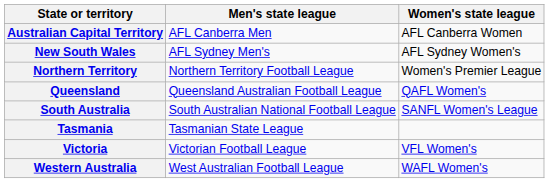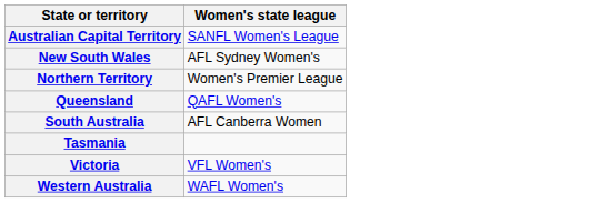 <table class="wikitable">
 <tr>
 <th>State or territory</th>
-<th>Men's state league</th>
 <th>Women's state league</th>
 </tr>
 <tr>
 <th><a href='#'>Australian Capital Territory</a></th>
-<td><a href='#'>AFL Canberra Men</a></td>
-<td>AFL Canberra Women</td>
+<td><a href='#'>SANFL Women's League</a></td>
 </tr>
 <tr>
 <th><a href='#'>New South Wales</a></th>
-<td><a href='#'>AFL Sydney Men's</a></td>
 <td>AFL Sydney Women's</td>
 </tr>
 <tr>
 <th><a href='#'>Northern Territory</a></th>
-<td><a href='#'>Northern Territory Football League</a></td>
 <td>Women's Premier League</td>
 </tr>
 <tr>
 <th><a href='#'>Queensland</a></th>
-<td><a href='#'>Queensland Australian Football League</a></td>
 <td><a href='#'>QAFL Women's</a></td>
 </tr>
 <tr>
 <th><a href='#'>South Australia</a></th>
-<td><a href='#'>South Australian National Football League</a></td>
-<td><a href='#'>SANFL Women's League</a></td>
+<td>AFL Canberra Women</td>
 </tr>
 <tr>
 <th><a href='#'>Tasmania</a></th>
-<td><a href='#'>Tasmanian State League</a></td>
 <td></td>
 </tr>
 <tr>
 <th><a href='#'>Victoria</a></th>
-<td><a href='#'>Victorian Football League</a></td>
 <td><a href='#'>VFL Women's</a></td>
 </tr>
 <tr>
 <th><a href='#'>Western Australia</a></th>
-<td><a href='#'>West Australian Football League</a></td>
 <td><a href='#'>WAFL Women's</a></td>
 </tr>
 </table>
